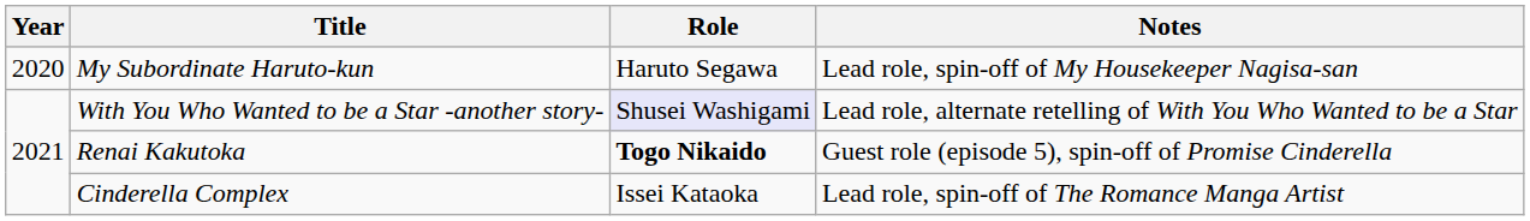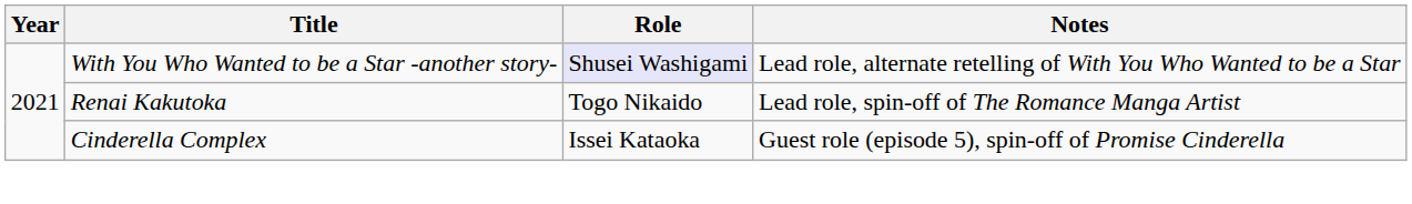 <table class="wikitable plainrowheader">
 <tr>
 <th scope="col">Year</th>
 <th scope="col">Title</th>
 <th scope="col">Role</th>
 <th scope="col">Notes</th>
-</tr>
-<tr>
-<td>2020</td>
-<td><em>My Subordinate Haruto-kun</em></td>
-<td>Haruto Segawa</td>
-<td>Lead role, spin-off of <em>My Housekeeper Nagisa-san</em></td>
 </tr>
 <tr>
 <td rowspan="3">2021</td>
 <td><em>With You Who Wanted to be a Star -another story-</em></td>
 <td style="background: lavender;">Shusei Washigami</td>
 <td>Lead role, alternate retelling of <em>With You Who Wanted to be a Star</em></td>
 </tr>
 <tr>
 <td><em>Renai Kakutoka</em></td>
-<td><strong>Togo Nikaido</strong></td>
-<td>Guest role (episode 5), spin-off of <em>Promise Cinderella</em></td>
+<td>Togo Nikaido</td>
+<td>Lead role, spin-off of <em>The Romance Manga Artist</em></td>
 </tr>
 <tr>
 <td><em>Cinderella Complex</em></td>
 <td>Issei Kataoka</td>
-<td>Lead role, spin-off of <em>The Romance Manga Artist</em></td>
+<td>Guest role (episode 5), spin-off of <em>Promise Cinderella</em></td>
 </tr>
 </table>
